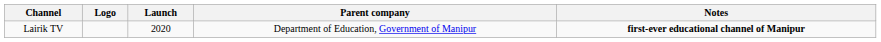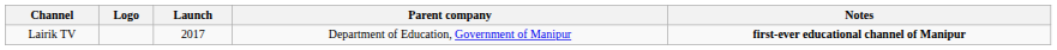 <table class="wikitable" style="border-collapse:collapse; font-size: 90%; text-align:center" width="100%">
 <tr>
 <th>Channel</th>
 <th>Logo</th>
 <th>Launch</th>
 <th>Parent company</th>
 <th>Notes</th>
 </tr>
 <tr>
 <td>Lairik TV</td>
 <td></td>
-<td>2020</td>
+<td>2017</td>
 <td>Department of Education, <a href='#'>Government of Manipur</a></td>
 <td><strong>first-ever educational channel of Manipur</strong></td>
 </tr>
 </table>
